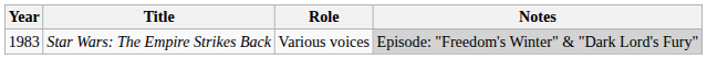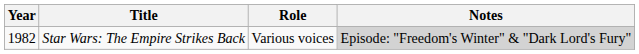 <table class="wikitable sortable">
 <tr>
 <th>Year</th>
 <th>Title</th>
 <th>Role</th>
 <th class="unsortable">Notes</th>
 </tr>
 <tr>
-<td>1983</td>
+<td>1982</td>
 <td><em>Star Wars: The Empire Strikes Back</em></td>
 <td>Various voices</td>
 <td style="background: lightgrey;">Episode: "Freedom's Winter" & "Dark Lord's Fury"</td>
 </tr>
 </table>
